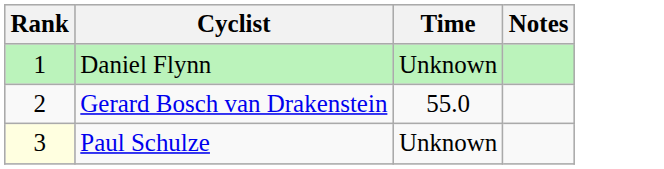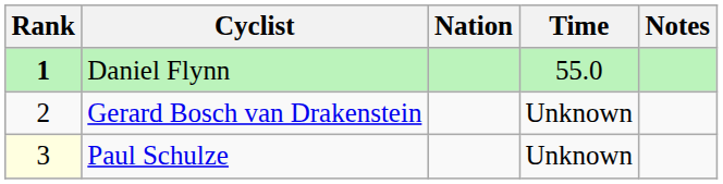 <table class="wikitable sortable">
 <tr>
 <th>Rank</th>
 <th>Cyclist</th>
+<th>Nation</th>
 <th>Time</th>
 <th>Notes</th>
 </tr>
 <tr bgcolor=bbf3bb>
-<td align=center>1</td>
+<td align=center><strong>1</strong></td>
 <td>Daniel Flynn</td>
-<td align=center>Unknown</td>
+<td></td>
+<td align=center>55.0</td>
 <td align=center></td>
 </tr>
 <tr>
 <td align=center>2</td>
 <td><a href='#'>Gerard Bosch van Drakenstein</a></td>
-<td align=center>55.0</td>
+<td></td>
+<td align=center>Unknown</td>
 <td></td>
 </tr>
 <tr>
 <td align=center style="background: lightyellow;">3</td>
 <td><a href='#'>Paul Schulze</a></td>
+<td></td>
 <td align=center>Unknown</td>
 <td></td>
 </tr>
 </table>
